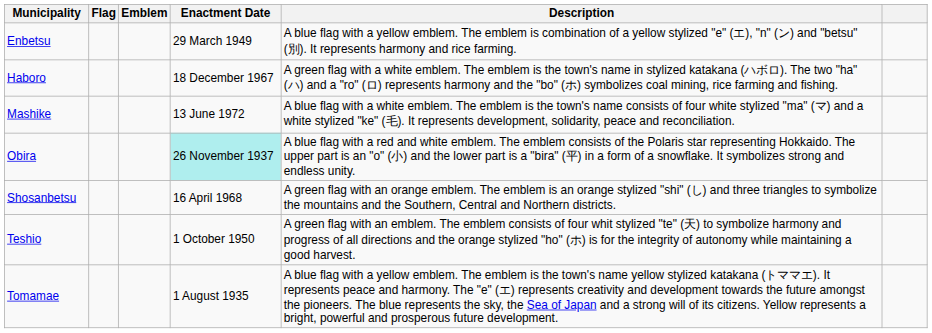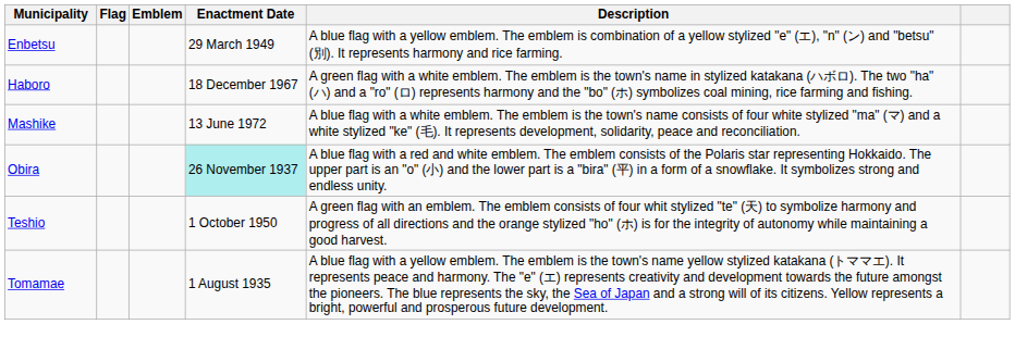 <table class="wikitable">
 <tr>
 <th style="width:12ch;">Municipality</th>
 <th>Flag</th>
 <th>Emblem</th>
 <th style="width:16ch;">Enactment Date</th>
 <th>Description</th>
 <th style="width:6ch;"></th>
 </tr>
 <tr>
 <td><a href='#'>Enbetsu</a></td>
 <td></td>
 <td></td>
 <td>29 March 1949</td>
 <td>A blue flag with a yellow emblem. The emblem is combination of a yellow stylized "e" (エ), "n" (ン) and "betsu" (別). It represents harmony and rice farming.</td>
 <td></td>
 </tr>
 <tr>
 <td><a href='#'>Haboro</a></td>
 <td></td>
 <td></td>
 <td>18 December 1967</td>
 <td>A green flag with a white emblem. The emblem is the town's name in stylized katakana (ハボロ). The two "ha" (ハ) and a "ro" (ロ) represents harmony and the "bo" (ホ) symbolizes coal mining, rice farming and fishing.</td>
 <td></td>
 </tr>
 <tr>
 <td><a href='#'>Mashike</a></td>
 <td></td>
 <td></td>
 <td>13 June 1972</td>
 <td>A blue flag with a white emblem. The emblem is the town's name consists of four white stylized "ma" (マ) and a white stylized "ke" (毛). It represents development, solidarity, peace and reconciliation.</td>
 <td></td>
 </tr>
 <tr>
 <td><a href='#'>Obira</a></td>
 <td></td>
 <td></td>
 <td style="background: paleturquoise;">26 November 1937</td>
 <td>A blue flag with a red and white emblem. The emblem consists of the Polaris star representing Hokkaido. The upper part is an "o" (小) and the lower part is a "bira" (平) in a form of a snowflake. It symbolizes strong and endless unity.</td>
 <td></td>
 </tr>
 <tr>
-<td><a href='#'>Shosanbetsu</a></td>
-<td></td>
-<td></td>
-<td>16 April 1968</td>
-<td>A green flag with an orange emblem. The emblem is an orange stylized "shi" (し) and three triangles to symbolize the mountains and the Southern, Central and Northern districts.</td>
-<td></td>
-</tr>
-<tr>
 <td><a href='#'>Teshio</a></td>
 <td></td>
 <td></td>
 <td>1 October 1950</td>
 <td>A green flag with an emblem. The emblem consists of four whit stylized "te" (天) to symbolize harmony and progress of all directions and the orange stylized "ho" (ホ) is for the integrity of autonomy while maintaining a good harvest.</td>
 <td></td>
 </tr>
 <tr>
 <td><a href='#'>Tomamae</a></td>
 <td></td>
 <td></td>
 <td>1 August 1935</td>
 <td>A blue flag with a yellow emblem. The emblem is the town's name yellow stylized katakana (トママエ). It represents peace and harmony. The "e" (エ) represents creativity and development towards the future amongst the pioneers. The blue represents the sky, the <a href='#'>Sea of Japan</a> and a strong will of its citizens. Yellow represents a bright, powerful and prosperous future development.</td>
 <td></td>
 </tr>
 </table>
